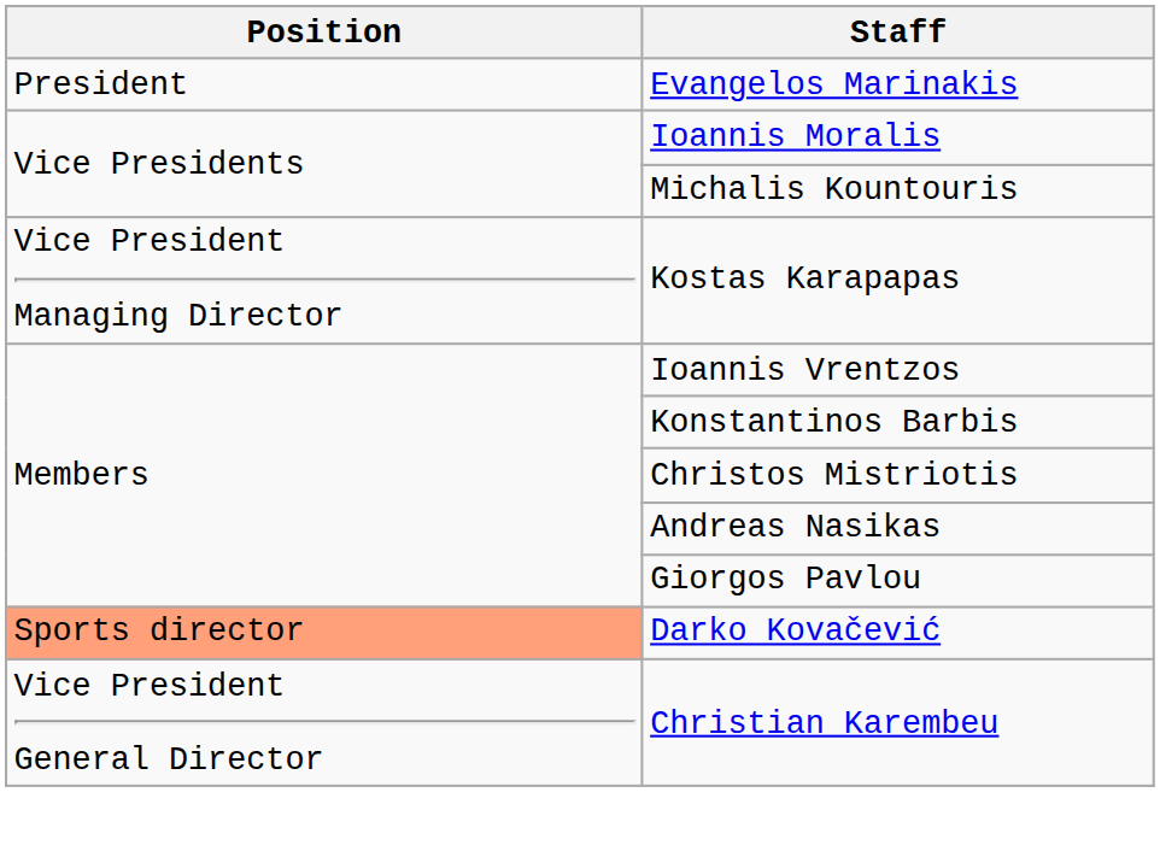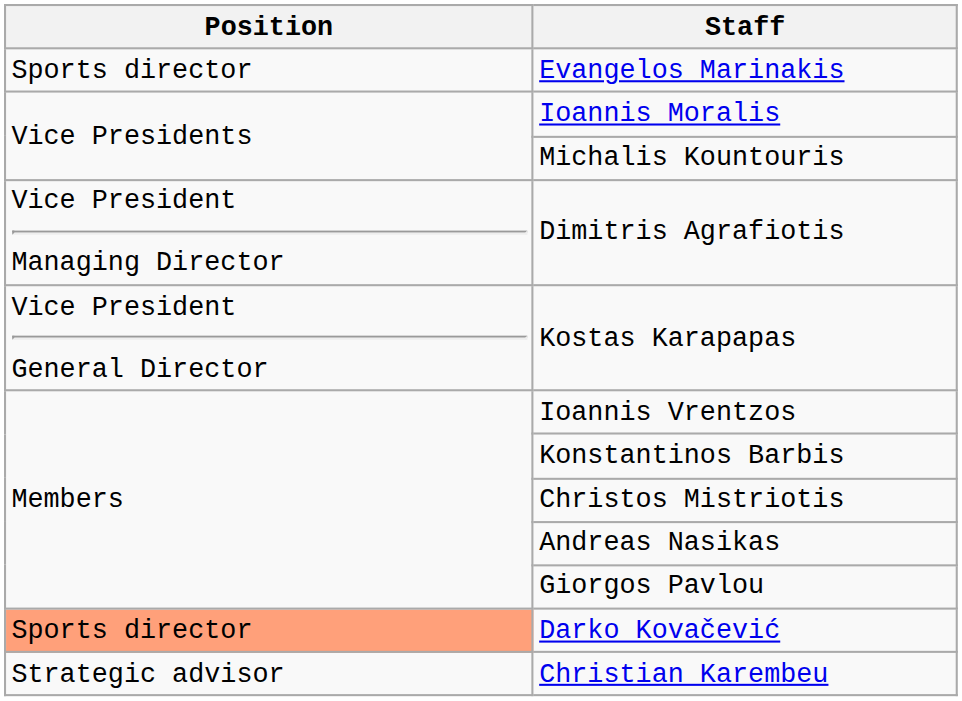 <table class="wikitable" style="text-align: left">
 <tr>
 <th width=250>Position</th>
 <th width=200>Staff</th>
 </tr>
 <tr>
-<td>President</td>
+<td>Sports director</td>
 <td> <a href='#'>Evangelos Marinakis</a></td>
 </tr>
 <tr>
 <td rowspan="2">Vice Presidents</td>
 <td> <a href='#'>Ioannis Moralis</a></td>
 </tr>
 <tr>
 <td> Michalis Kountouris</td>
 </tr>
 <tr>
 <td>Vice President<hr>Managing Director</td>
+<td> Dimitris Agrafiotis</td>
+</tr>
+<tr>
+<td>Vice President<hr>General Director</td>
 <td> Kostas Karapapas</td>
 </tr>
 <tr>
 <td rowspan="5">Members</td>
 <td> Ioannis Vrentzos</td>
 </tr>
 <tr>
 <td> Konstantinos Barbis</td>
 </tr>
 <tr>
 <td> Christos Mistriotis</td>
 </tr>
 <tr>
 <td> Andreas Nasikas</td>
 </tr>
 <tr>
 <td> Giorgos Pavlou</td>
 </tr>
 <tr>
 <td style="background: lightsalmon;">Sports director</td>
 <td> <a href='#'>Darko Kovačević</a></td>
 </tr>
 <tr>
-<td>Vice President<hr>General Director</td>
+<td>Strategic advisor</td>
 <td> <a href='#'>Christian Karembeu</a></td>
 </tr>
 </table>
